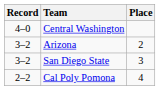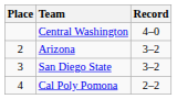 <table class="wikitable" style="text-align:center; padding-bottom:0;">
 <tr>
+<th>Place</th>
+<th style="text-align:left;">Team</th>
 <th>Record</th>
-<th style="text-align:left;">Team</th>
-<th>Place</th>
 </tr>
 <tr>
+<td></td>
+<td align=left><a href='#'>Central Washington</a></td>
 <td>4–0</td>
-<td align=left><a href='#'>Central Washington</a></td>
-<td></td>
 </tr>
 <tr>
+<td>2</td>
+<td align=left><a href='#'>Arizona</a></td>
 <td>3–2</td>
-<td align=left><a href='#'>Arizona</a></td>
-<td>2</td>
 </tr>
 <tr>
+<td>3</td>
+<td align=left><a href='#'>San Diego State</a></td>
 <td>3–2</td>
-<td align=left><a href='#'>San Diego State</a></td>
-<td>3</td>
 </tr>
 <tr>
+<td>4</td>
+<td align=left><a href='#'>Cal Poly Pomona</a></td>
 <td>2–2</td>
-<td align=left><a href='#'>Cal Poly Pomona</a></td>
-<td>4</td>
 </tr>
 </table>
